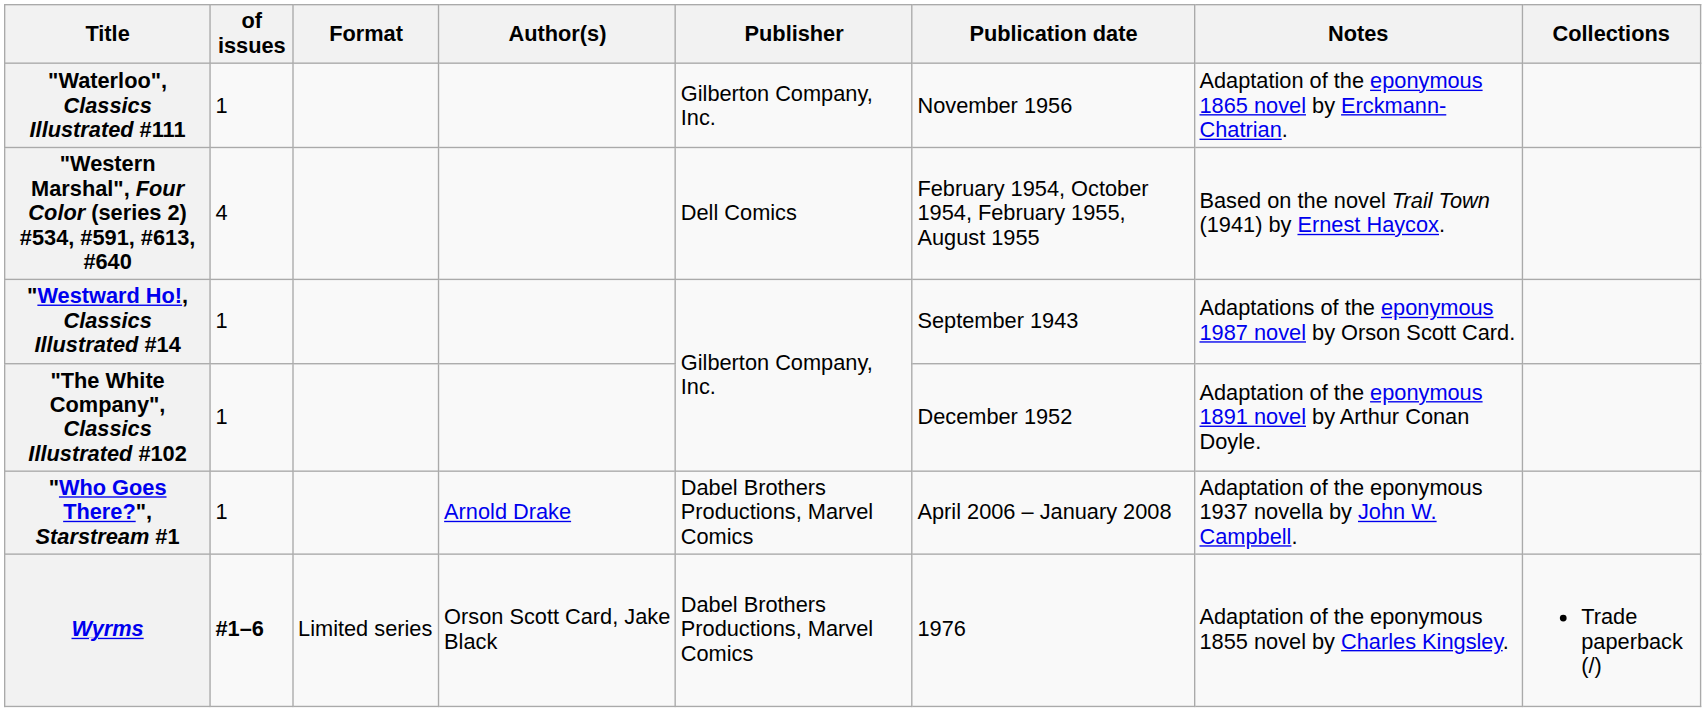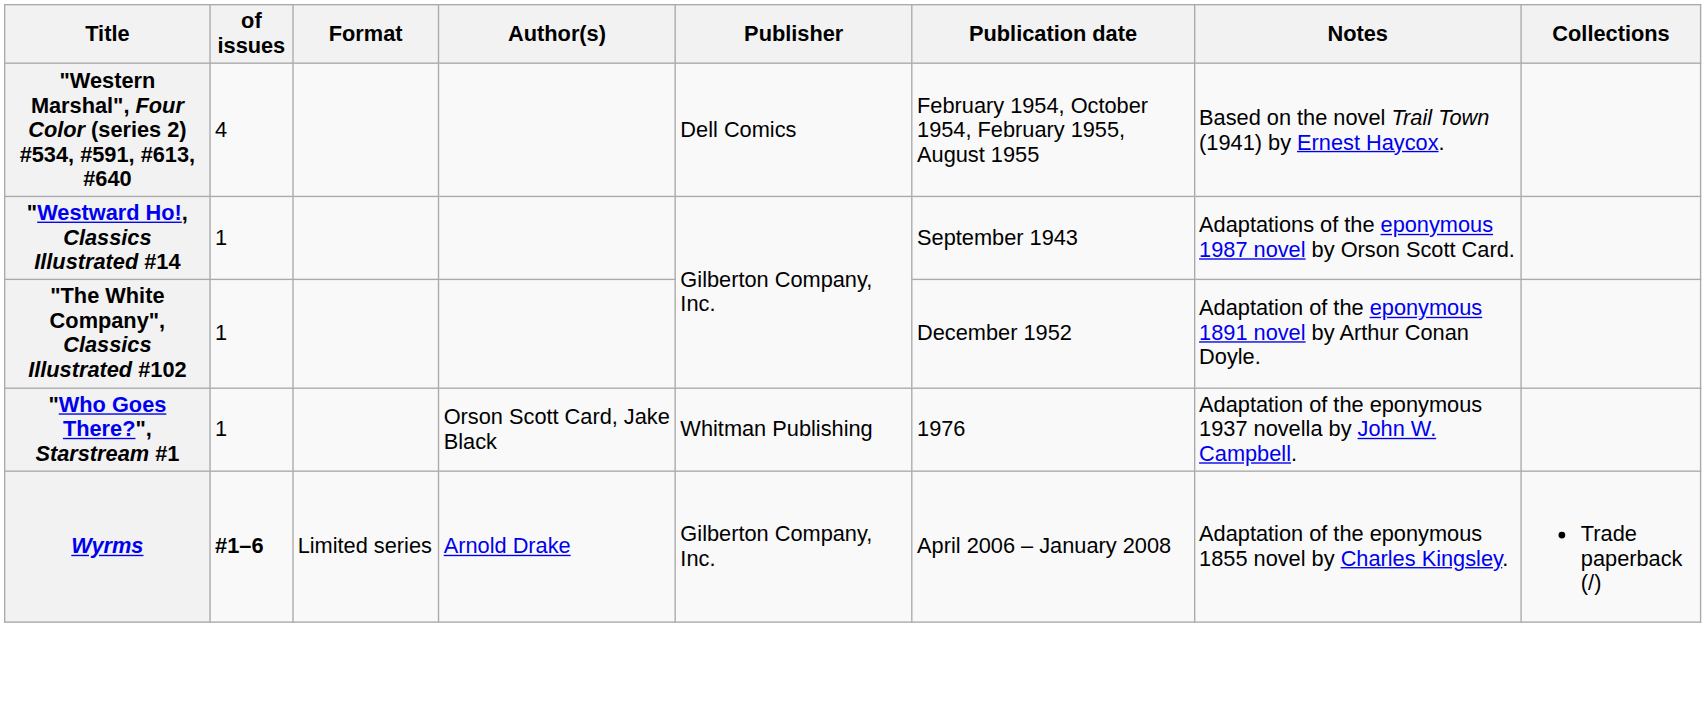 <table class="wikitable">
 <tr>
 <th>Title</th>
 <th style="width:40pt"> of issues</th>
 <th style="width:75pt">Format</th>
 <th style="width:125pt">Author(s)</th>
 <th style="width:125pt">Publisher</th>
 <th style="width:150pt">Publication date</th>
 <th style="width:175pt">Notes</th>
 <th>Collections</th>
-</tr>
-<tr>
-<th>"Waterloo", <em>Classics Illustrated</em> #111</th>
-<td>1</td>
-<td></td>
-<td></td>
-<td>Gilberton Company, Inc.</td>
-<td>November 1956</td>
-<td>Adaptation of the <a href='#'>eponymous 1865 novel</a> by <a href='#'>Erckmann-Chatrian</a>.</td>
-<td></td>
 </tr>
 <tr>
 <th>"Western Marshal", <em>Four Color</em> (series 2) #534, #591, #613, #640</th>
 <td>4</td>
 <td></td>
 <td></td>
 <td>Dell Comics</td>
 <td>February 1954, October 1954, February 1955, August 1955</td>
 <td>Based on the novel <em>Trail Town</em> (1941) by <a href='#'>Ernest Haycox</a>.</td>
 <td></td>
 </tr>
 <tr>
 <th>"<a href='#'>Westward Ho!</a>, <em>Classics Illustrated</em> #14</th>
 <td>1</td>
 <td></td>
 <td></td>
 <td rowspan="2">Gilberton Company, Inc.</td>
 <td>September 1943</td>
 <td>Adaptations of the <a href='#'>eponymous 1987 novel</a> by Orson Scott Card.</td>
 <td></td>
 </tr>
 <tr>
 <th>"The White Company", <em>Classics Illustrated</em> #102</th>
 <td>1</td>
 <td></td>
 <td></td>
 <td>December 1952</td>
 <td>Adaptation of the <a href='#'>eponymous 1891 novel</a> by Arthur Conan Doyle.</td>
 <td></td>
 </tr>
 <tr>
 <th>"<a href='#'>Who Goes There?</a>", <em>Starstream</em> #1</th>
 <td>1</td>
 <td></td>
-<td><a href='#'>Arnold Drake</a></td>
-<td>Dabel Brothers Productions, Marvel Comics</td>
-<td>April 2006 – January 2008</td>
+<td>Orson Scott Card, Jake Black</td>
+<td>Whitman Publishing</td>
+<td>1976</td>
 <td>Adaptation of the eponymous 1937 novella by <a href='#'>John W. Campbell</a>.</td>
 <td></td>
 </tr>
 <tr>
 <th><em><a href='#'>Wyrms</a></em></th>
 <td><strong>#1–6</strong></td>
 <td>Limited series</td>
-<td>Orson Scott Card, Jake Black</td>
-<td>Dabel Brothers Productions, Marvel Comics</td>
-<td>1976</td>
+<td><a href='#'>Arnold Drake</a></td>
+<td>Gilberton Company, Inc.</td>
+<td>April 2006 – January 2008</td>
 <td>Adaptation of the eponymous 1855 novel by <a href='#'>Charles Kingsley</a>.</td>
 <td><br><ul><li>Trade paperback (/)</li></ul></td>
 </tr>
 </table>
